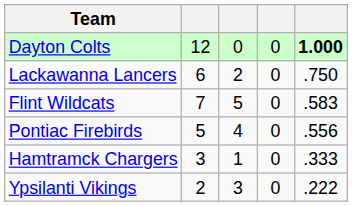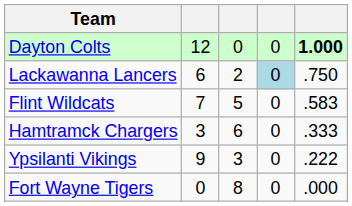 <table class="wikitable" style="font-size:95%; text-align:center">
 <tr>
 <th>Team</th>
 <th width="25"></th>
 <th width="25"></th>
 <th width="25"></th>
 <th width="30"></th>
 </tr>
 <tr style="background:#cfc;">
 <td style="text-align:left;"><a href='#'>Dayton Colts</a></td>
 <td>12</td>
 <td>0</td>
 <td>0</td>
 <td><strong>1.000</strong></td>
 </tr>
 <tr>
 <td style="text-align:left;"><a href='#'>Lackawanna Lancers</a></td>
 <td>6</td>
 <td>2</td>
-<td>0</td>
+<td style="background: lightblue;">0</td>
 <td>.750</td>
 </tr>
 <tr>
 <td style="text-align:left;"><a href='#'>Flint Wildcats</a></td>
 <td>7</td>
 <td>5</td>
 <td>0</td>
 <td>.583</td>
 </tr>
 <tr>
-<td style="text-align:left;"><a href='#'>Pontiac Firebirds</a></td>
-<td>5</td>
-<td>4</td>
-<td>0</td>
-<td>.556</td>
-</tr>
-<tr>
 <td style="text-align:left;"><a href='#'>Hamtramck Chargers</a></td>
 <td>3</td>
-<td>1</td>
+<td>6</td>
 <td>0</td>
 <td>.333</td>
 </tr>
 <tr>
 <td style="text-align:left;"><a href='#'>Ypsilanti Vikings</a></td>
-<td>2</td>
+<td>9</td>
 <td>3</td>
 <td>0</td>
 <td>.222</td>
 </tr>
+<tr>
+<td style="text-align:left;"><a href='#'>Fort Wayne Tigers</a></td>
+<td>0</td>
+<td>8</td>
+<td>0</td>
+<td>.000</td>
+</tr>
 </table>
